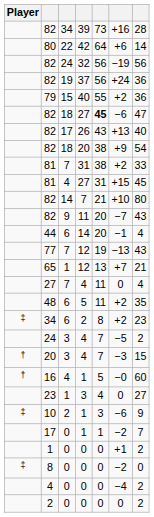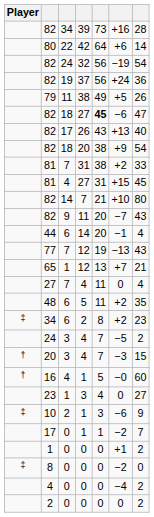 <table class="wikitable sortable" style="text-align:center;">
 <tr>
 <th>Player</th>
 <th></th>
 <th></th>
 <th></th>
 <th></th>
 <th data-sort-type="number"></th>
 <th></th>
 </tr>
 <tr>
 <td></td>
 <td>82</td>
 <td>34</td>
 <td>39</td>
 <td>73</td>
 <td>+16</td>
 <td>28</td>
 </tr>
 <tr>
 <td></td>
 <td>80</td>
 <td>22</td>
 <td>42</td>
 <td>64</td>
 <td>+6</td>
 <td>14</td>
 </tr>
 <tr>
 <td></td>
 <td>82</td>
 <td>24</td>
 <td>32</td>
 <td>56</td>
 <td>−19</td>
-<td>56</td>
+<td>54</td>
 </tr>
 <tr>
 <td></td>
 <td>82</td>
 <td>19</td>
 <td>37</td>
 <td>56</td>
 <td>+24</td>
 <td>36</td>
 </tr>
 <tr>
 <td></td>
 <td>79</td>
-<td>15</td>
-<td>40</td>
-<td>55</td>
-<td>+2</td>
-<td>36</td>
+<td>11</td>
+<td>38</td>
+<td>49</td>
+<td>+5</td>
+<td>26</td>
 </tr>
 <tr>
 <td></td>
 <td>82</td>
 <td>18</td>
 <td>27</td>
 <td><strong>45</strong></td>
 <td>−6</td>
 <td>47</td>
 </tr>
 <tr>
 <td></td>
 <td>82</td>
 <td>17</td>
 <td>26</td>
 <td>43</td>
 <td>+13</td>
 <td>40</td>
 </tr>
 <tr>
 <td></td>
 <td>82</td>
 <td>18</td>
 <td>20</td>
 <td>38</td>
 <td>+9</td>
 <td>54</td>
 </tr>
 <tr>
 <td></td>
 <td>81</td>
 <td>7</td>
 <td>31</td>
 <td>38</td>
 <td>+2</td>
 <td>33</td>
 </tr>
 <tr>
 <td></td>
 <td>81</td>
 <td>4</td>
 <td>27</td>
 <td>31</td>
 <td>+15</td>
 <td>45</td>
 </tr>
 <tr>
 <td></td>
 <td>82</td>
 <td>14</td>
 <td>7</td>
 <td>21</td>
 <td>+10</td>
 <td>80</td>
 </tr>
 <tr>
 <td></td>
 <td>82</td>
 <td>9</td>
 <td>11</td>
 <td>20</td>
 <td>−7</td>
 <td>43</td>
 </tr>
 <tr>
 <td></td>
 <td>44</td>
 <td>6</td>
 <td>14</td>
 <td>20</td>
 <td>−1</td>
 <td>4</td>
 </tr>
 <tr>
 <td></td>
 <td>77</td>
 <td>7</td>
 <td>12</td>
 <td>19</td>
 <td>−13</td>
 <td>43</td>
 </tr>
 <tr>
 <td></td>
 <td>65</td>
 <td>1</td>
 <td>12</td>
 <td>13</td>
 <td>+7</td>
 <td>21</td>
 </tr>
 <tr>
 <td></td>
 <td>27</td>
 <td>7</td>
 <td>4</td>
 <td>11</td>
 <td>0</td>
 <td>4</td>
 </tr>
 <tr>
 <td></td>
 <td>48</td>
 <td>6</td>
 <td>5</td>
 <td>11</td>
 <td>+2</td>
 <td>35</td>
 </tr>
 <tr>
 <td><sup>‡</sup></td>
 <td>34</td>
 <td>6</td>
 <td>2</td>
 <td>8</td>
 <td>+2</td>
 <td>23</td>
 </tr>
 <tr>
 <td></td>
 <td>24</td>
 <td>3</td>
 <td>4</td>
 <td>7</td>
 <td>−5</td>
 <td>2</td>
 </tr>
 <tr>
 <td><sup>†</sup></td>
 <td>20</td>
 <td>3</td>
 <td>4</td>
 <td>7</td>
 <td>−3</td>
 <td>15</td>
 </tr>
 <tr>
 <td><sup>†</sup></td>
 <td>16</td>
 <td>4</td>
 <td>1</td>
 <td>5</td>
 <td>−0</td>
 <td>60</td>
 </tr>
 <tr>
 <td></td>
 <td>23</td>
 <td>1</td>
 <td>3</td>
 <td>4</td>
 <td>0</td>
 <td>27</td>
 </tr>
 <tr>
 <td><sup>‡</sup></td>
 <td>10</td>
 <td>2</td>
 <td>1</td>
 <td>3</td>
 <td>−6</td>
 <td>9</td>
 </tr>
 <tr>
 <td></td>
 <td>17</td>
 <td>0</td>
 <td>1</td>
 <td>1</td>
 <td>−2</td>
 <td>7</td>
 </tr>
 <tr>
 <td></td>
 <td>1</td>
 <td>0</td>
 <td>0</td>
 <td>0</td>
 <td>+1</td>
 <td>2</td>
 </tr>
 <tr>
 <td><sup>‡</sup></td>
 <td>8</td>
 <td>0</td>
 <td>0</td>
 <td>0</td>
 <td>−2</td>
 <td>0</td>
 </tr>
 <tr>
 <td></td>
 <td>4</td>
 <td>0</td>
 <td>0</td>
 <td>0</td>
 <td>−4</td>
 <td>2</td>
 </tr>
 <tr>
 <td></td>
 <td>2</td>
 <td>0</td>
 <td>0</td>
 <td>0</td>
 <td>0</td>
 <td>2</td>
 </tr>
 </table>
